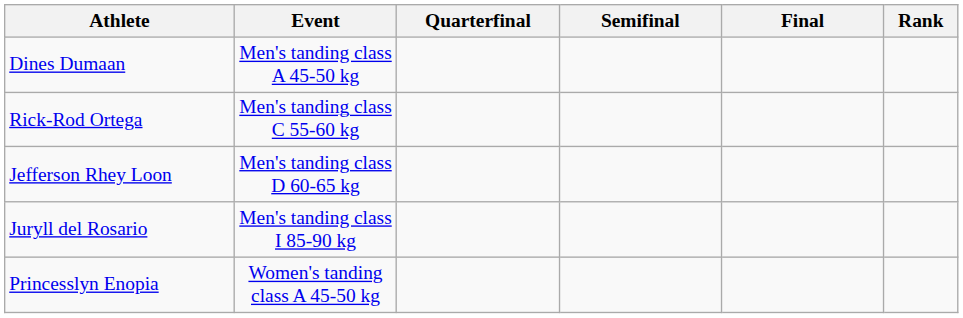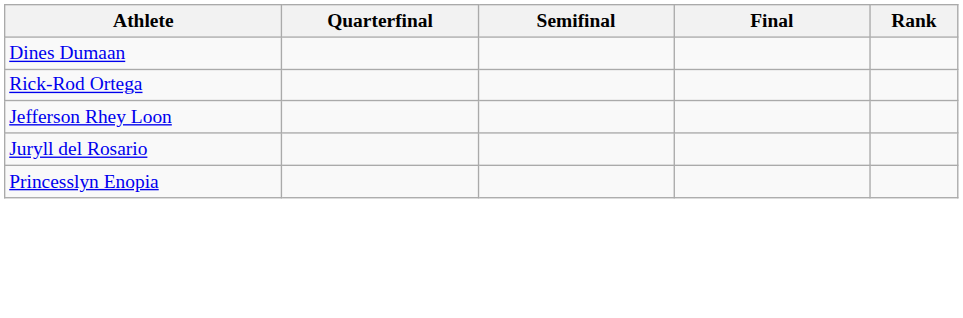 <table class="wikitable" width="80%" style="text-align:left; font-size:90%">
 <tr>
 <th width="17%">Athlete</th>
-<th width="12%">Event</th>
 <th width="12%">Quarterfinal</th>
 <th width="12%">Semifinal</th>
 <th width="12%">Final</th>
 <th width="5%">Rank</th>
 </tr>
 <tr>
 <td><a href='#'>Dines Dumaan</a></td>
-<td align=center><a href='#'>Men's tanding class A 45-50 kg</a></td>
 <td></td>
 <td></td>
 <td></td>
 <td></td>
 </tr>
 <tr>
 <td><a href='#'>Rick-Rod Ortega</a></td>
-<td align=center><a href='#'>Men's tanding class C 55-60 kg</a></td>
 <td></td>
 <td></td>
 <td></td>
 <td></td>
 </tr>
 <tr>
 <td><a href='#'>Jefferson Rhey Loon</a></td>
-<td align=center><a href='#'>Men's tanding class D 60-65 kg</a></td>
 <td></td>
 <td></td>
 <td></td>
 <td></td>
 </tr>
 <tr>
 <td><a href='#'>Juryll del Rosario</a></td>
-<td align=center><a href='#'>Men's tanding class I 85-90 kg</a></td>
 <td></td>
 <td></td>
 <td></td>
 <td></td>
 </tr>
 <tr>
 <td><a href='#'>Princesslyn Enopia</a></td>
-<td align=center><a href='#'>Women's tanding class A 45-50 kg</a></td>
 <td></td>
 <td></td>
 <td></td>
 <td></td>
 </tr>
 </table>
